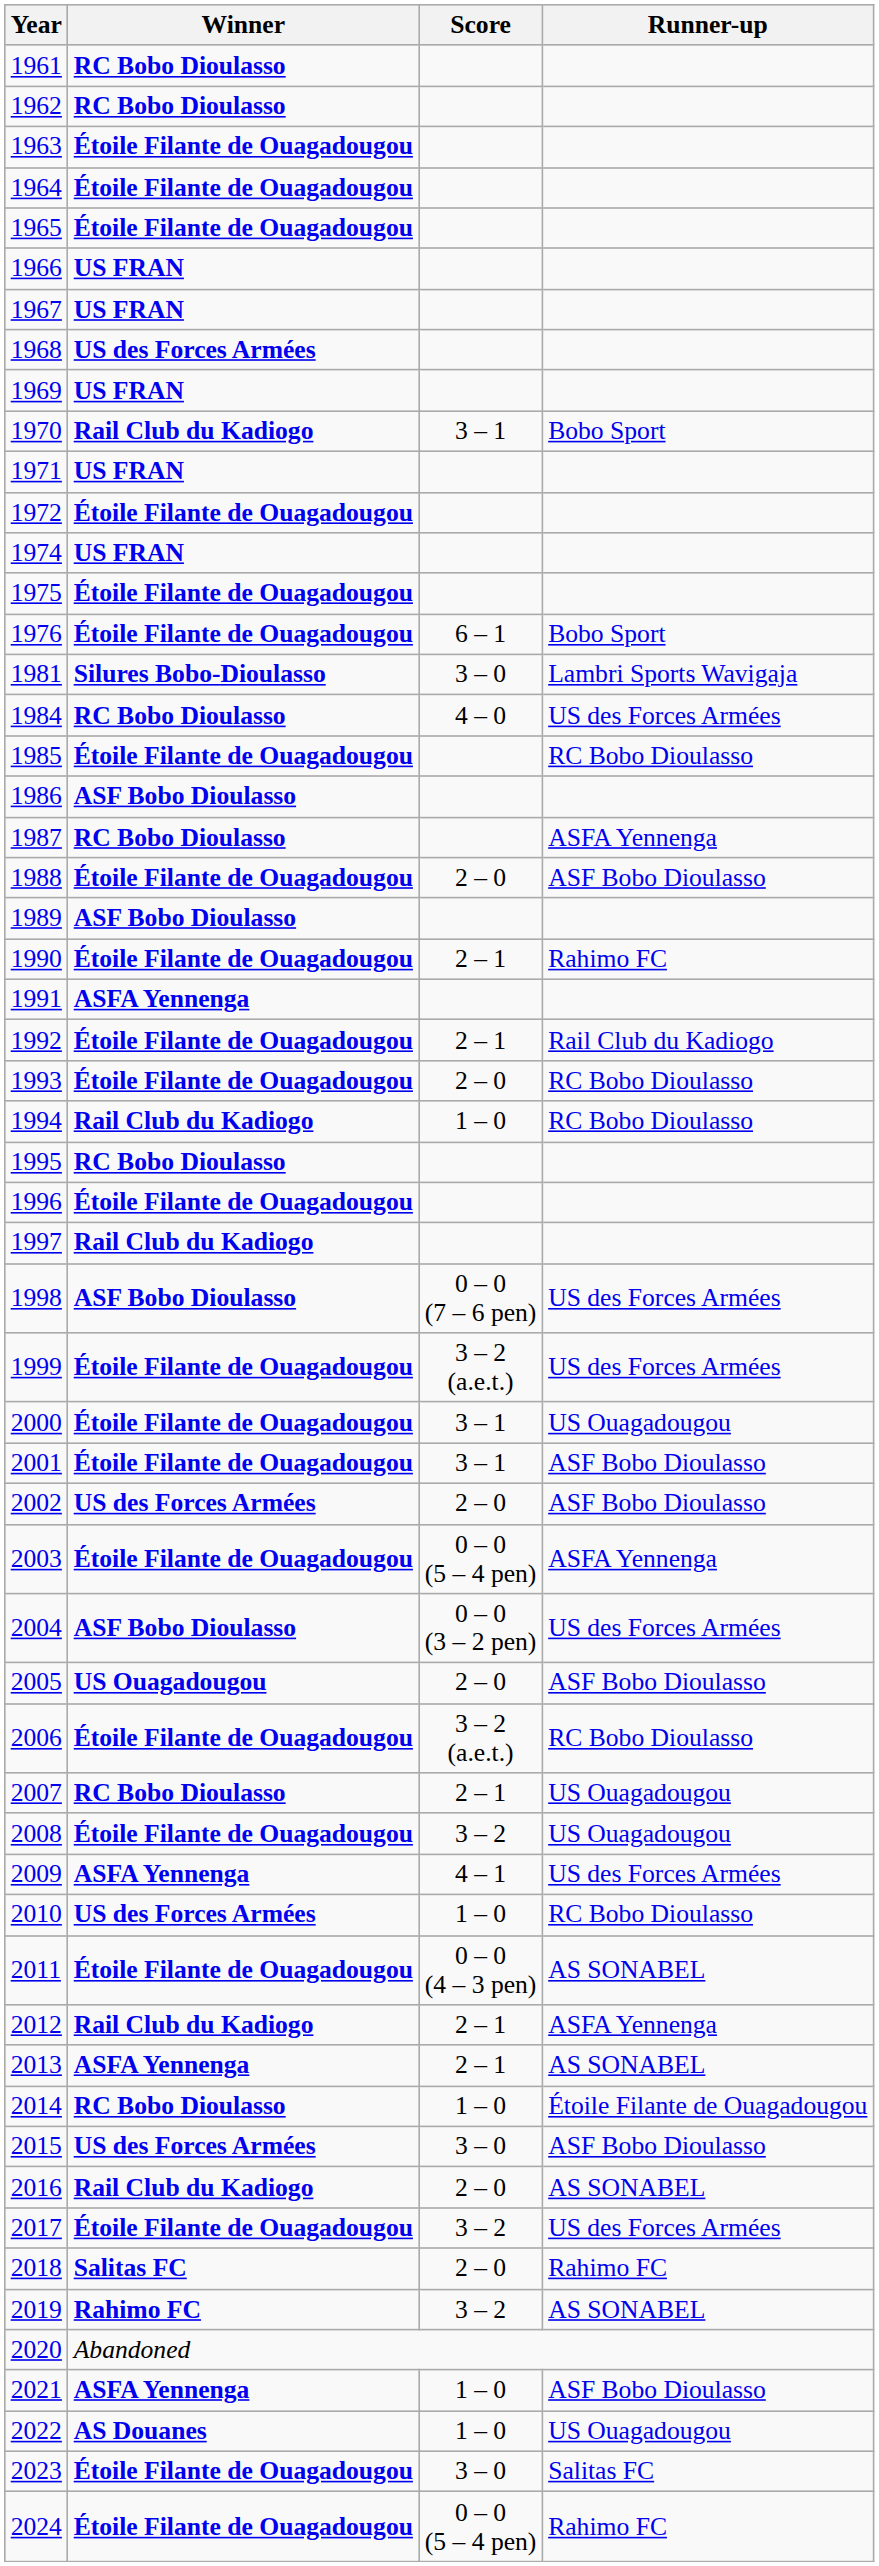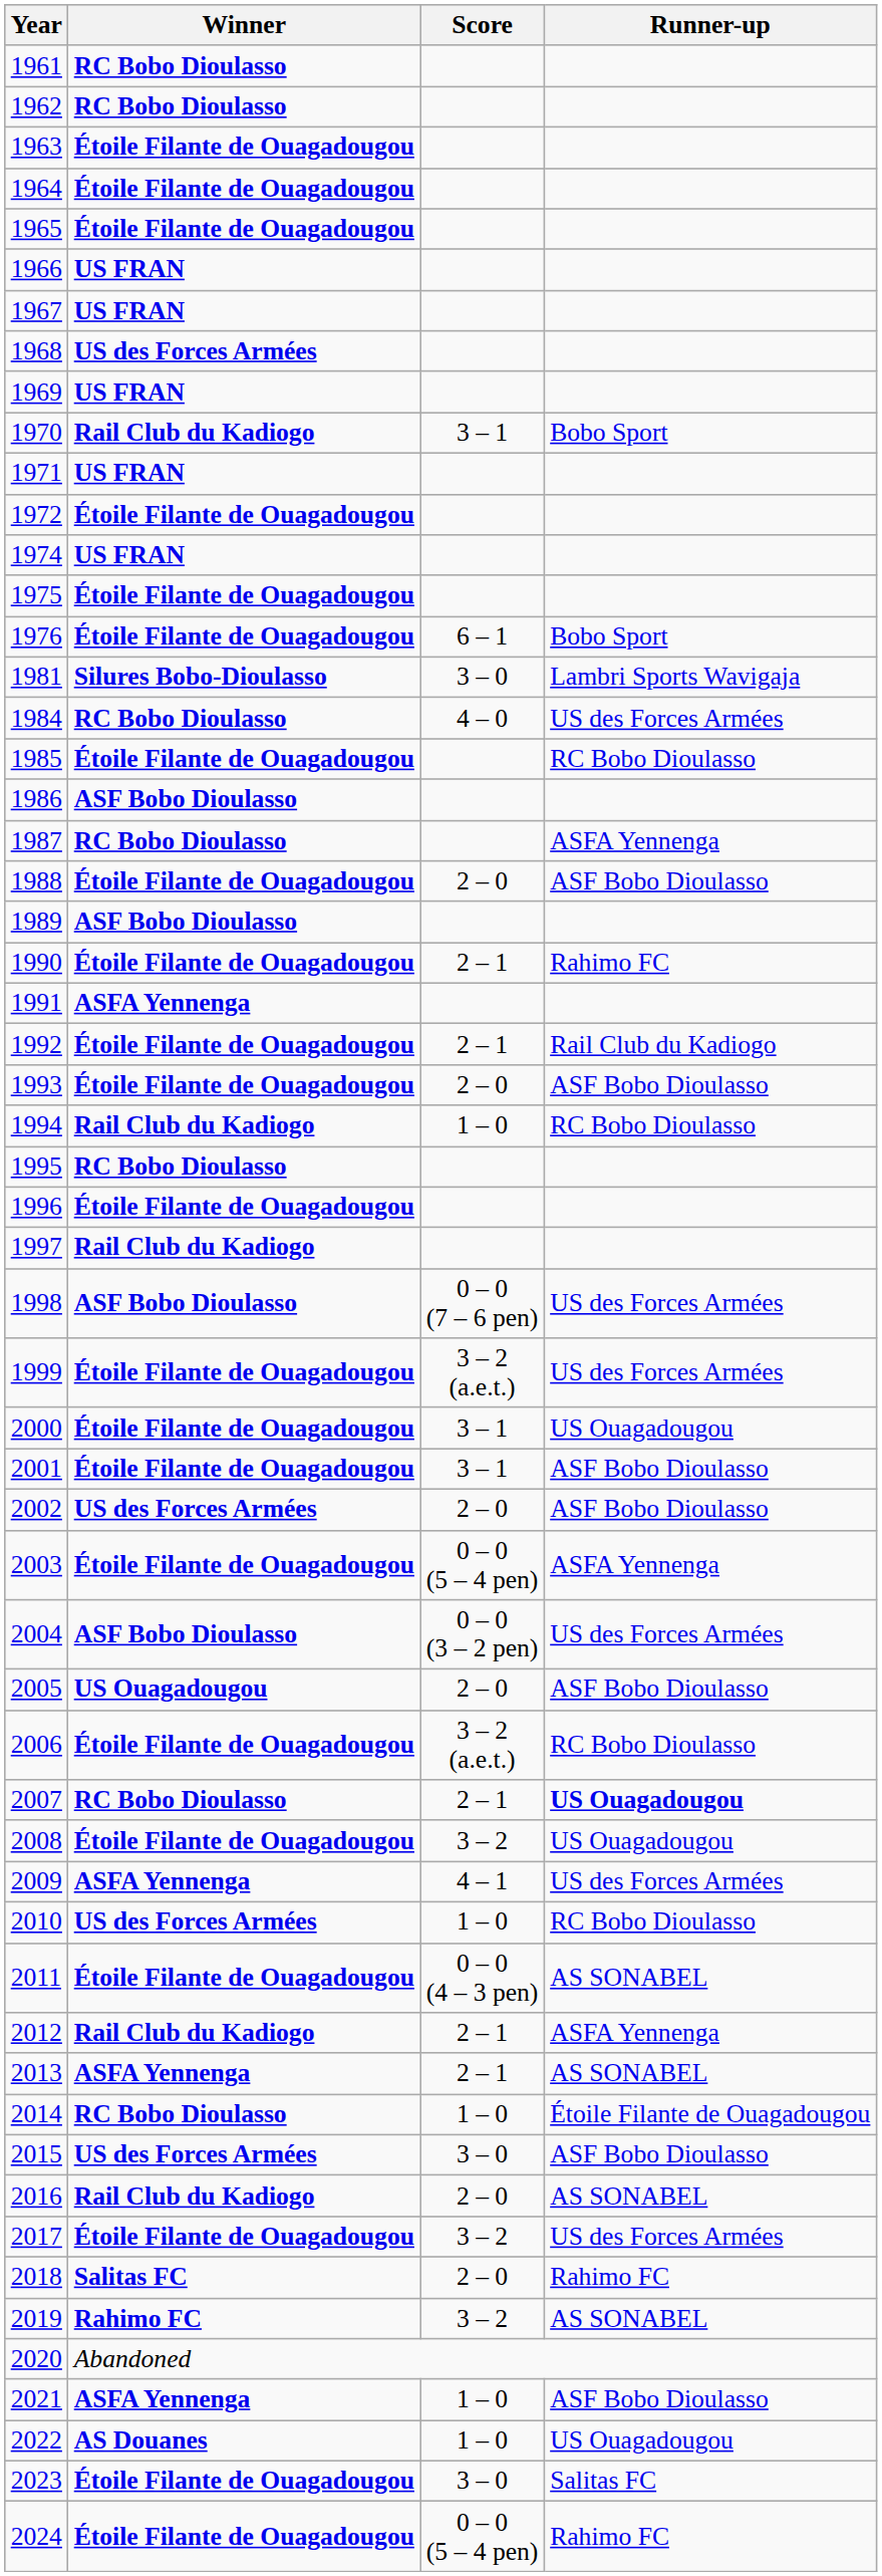 <table class=wikitable>
 <tr>
 <th>Year</th>
 <th>Winner</th>
 <th>Score</th>
 <th>Runner-up</th>
 </tr>
 <tr>
 <td><a href='#'>1961</a></td>
 <td><strong><a href='#'>RC Bobo Dioulasso</a></strong></td>
 <td></td>
 <td></td>
 </tr>
 <tr>
 <td><a href='#'>1962</a></td>
 <td><strong><a href='#'>RC Bobo Dioulasso</a></strong></td>
 <td></td>
 <td></td>
 </tr>
 <tr>
 <td><a href='#'>1963</a></td>
 <td><strong><a href='#'>Étoile Filante de Ouagadougou</a></strong></td>
 <td></td>
 <td></td>
 </tr>
 <tr>
 <td><a href='#'>1964</a></td>
 <td><strong><a href='#'>Étoile Filante de Ouagadougou</a></strong></td>
 <td></td>
 <td></td>
 </tr>
 <tr>
 <td><a href='#'>1965</a></td>
 <td><strong><a href='#'>Étoile Filante de Ouagadougou</a></strong></td>
 <td></td>
 <td></td>
 </tr>
 <tr>
 <td><a href='#'>1966</a></td>
 <td><strong><a href='#'>US FRAN</a></strong></td>
 <td></td>
 <td></td>
 </tr>
 <tr>
 <td><a href='#'>1967</a></td>
 <td><strong><a href='#'>US FRAN</a></strong></td>
 <td></td>
 <td></td>
 </tr>
 <tr>
 <td><a href='#'>1968</a></td>
 <td><strong><a href='#'>US des Forces Armées</a></strong></td>
 <td></td>
 <td></td>
 </tr>
 <tr>
 <td><a href='#'>1969</a></td>
 <td><strong><a href='#'>US FRAN</a></strong></td>
 <td></td>
 <td></td>
 </tr>
 <tr>
 <td><a href='#'>1970</a></td>
 <td><strong><a href='#'>Rail Club du Kadiogo</a></strong></td>
 <td align=center>3 – 1</td>
 <td><a href='#'>Bobo Sport</a></td>
 </tr>
 <tr>
 <td><a href='#'>1971</a></td>
 <td><strong><a href='#'>US FRAN</a></strong></td>
 <td></td>
 <td></td>
 </tr>
 <tr>
 <td><a href='#'>1972</a></td>
 <td><strong><a href='#'>Étoile Filante de Ouagadougou</a></strong></td>
 <td></td>
 <td></td>
 </tr>
 <tr>
 <td><a href='#'>1974</a></td>
 <td><strong><a href='#'>US FRAN</a></strong></td>
 <td></td>
 <td></td>
 </tr>
 <tr>
 <td><a href='#'>1975</a></td>
 <td><strong><a href='#'>Étoile Filante de Ouagadougou</a></strong></td>
 <td></td>
 <td></td>
 </tr>
 <tr>
 <td><a href='#'>1976</a></td>
 <td><strong><a href='#'>Étoile Filante de Ouagadougou</a></strong></td>
 <td align=center>6 – 1</td>
 <td><a href='#'>Bobo Sport</a></td>
 </tr>
 <tr>
 <td><a href='#'>1981</a></td>
 <td><strong><a href='#'>Silures Bobo-Dioulasso</a></strong></td>
 <td align=center>3 – 0</td>
 <td><a href='#'>Lambri Sports Wavigaja</a></td>
 </tr>
 <tr>
 <td><a href='#'>1984</a></td>
 <td><strong><a href='#'>RC Bobo Dioulasso</a></strong></td>
 <td align=center>4 – 0</td>
 <td><a href='#'>US des Forces Armées</a></td>
 </tr>
 <tr>
 <td><a href='#'>1985</a></td>
 <td><strong><a href='#'>Étoile Filante de Ouagadougou</a></strong></td>
 <td></td>
 <td><a href='#'>RC Bobo Dioulasso</a></td>
 </tr>
 <tr>
 <td><a href='#'>1986</a></td>
 <td><strong><a href='#'>ASF Bobo Dioulasso</a></strong></td>
 <td></td>
 <td></td>
 </tr>
 <tr>
 <td><a href='#'>1987</a></td>
 <td><strong><a href='#'>RC Bobo Dioulasso</a></strong></td>
 <td></td>
 <td><a href='#'>ASFA Yennenga</a></td>
 </tr>
 <tr>
 <td><a href='#'>1988</a></td>
 <td><strong><a href='#'>Étoile Filante de Ouagadougou</a></strong></td>
 <td align=center>2 – 0</td>
 <td><a href='#'>ASF Bobo Dioulasso</a></td>
 </tr>
 <tr>
 <td><a href='#'>1989</a></td>
 <td><strong><a href='#'>ASF Bobo Dioulasso</a></strong></td>
 <td></td>
 <td></td>
 </tr>
 <tr>
 <td><a href='#'>1990</a></td>
 <td><strong><a href='#'>Étoile Filante de Ouagadougou</a></strong></td>
 <td align=center>2 – 1</td>
 <td><a href='#'>Rahimo FC</a></td>
 </tr>
 <tr>
 <td><a href='#'>1991</a></td>
 <td><strong><a href='#'>ASFA Yennenga</a></strong></td>
 <td></td>
 <td></td>
 </tr>
 <tr>
 <td><a href='#'>1992</a></td>
 <td><strong><a href='#'>Étoile Filante de Ouagadougou</a></strong></td>
 <td align=center>2 – 1</td>
 <td><a href='#'>Rail Club du Kadiogo</a></td>
 </tr>
 <tr>
 <td><a href='#'>1993</a></td>
 <td><strong><a href='#'>Étoile Filante de Ouagadougou</a></strong></td>
 <td align=center>2 – 0</td>
-<td><a href='#'>RC Bobo Dioulasso</a></td>
+<td><a href='#'>ASF Bobo Dioulasso</a></td>
 </tr>
 <tr>
 <td><a href='#'>1994</a></td>
 <td><strong><a href='#'>Rail Club du Kadiogo</a></strong></td>
 <td align=center>1 – 0</td>
 <td><a href='#'>RC Bobo Dioulasso</a></td>
 </tr>
 <tr>
 <td><a href='#'>1995</a></td>
 <td><strong><a href='#'>RC Bobo Dioulasso</a></strong></td>
 <td></td>
 <td></td>
 </tr>
 <tr>
 <td><a href='#'>1996</a></td>
 <td><strong><a href='#'>Étoile Filante de Ouagadougou</a></strong></td>
 <td></td>
 <td></td>
 </tr>
 <tr>
 <td><a href='#'>1997</a></td>
 <td><strong><a href='#'>Rail Club du Kadiogo</a></strong></td>
 <td></td>
 <td></td>
 </tr>
 <tr>
 <td><a href='#'>1998</a></td>
 <td><strong><a href='#'>ASF Bobo Dioulasso</a></strong></td>
 <td align=center>0 – 0<br>(7 – 6 pen)</td>
 <td><a href='#'>US des Forces Armées</a></td>
 </tr>
 <tr>
 <td><a href='#'>1999</a></td>
 <td><strong><a href='#'>Étoile Filante de Ouagadougou</a></strong></td>
 <td align=center>3 – 2<br>(a.e.t.)</td>
 <td><a href='#'>US des Forces Armées</a></td>
 </tr>
 <tr>
 <td><a href='#'>2000</a></td>
 <td><strong><a href='#'>Étoile Filante de Ouagadougou</a></strong></td>
 <td align=center>3 – 1</td>
 <td><a href='#'>US Ouagadougou</a></td>
 </tr>
 <tr>
 <td><a href='#'>2001</a></td>
 <td><strong><a href='#'>Étoile Filante de Ouagadougou</a></strong></td>
 <td align=center>3 – 1</td>
 <td><a href='#'>ASF Bobo Dioulasso</a></td>
 </tr>
 <tr>
 <td><a href='#'>2002</a></td>
 <td><strong><a href='#'>US des Forces Armées</a></strong></td>
 <td align=center>2 – 0</td>
 <td><a href='#'>ASF Bobo Dioulasso</a></td>
 </tr>
 <tr>
 <td><a href='#'>2003</a></td>
 <td><strong><a href='#'>Étoile Filante de Ouagadougou</a></strong></td>
 <td align=center>0 – 0<br>(5 – 4 pen)</td>
 <td><a href='#'>ASFA Yennenga</a></td>
 </tr>
 <tr>
 <td><a href='#'>2004</a></td>
 <td><strong><a href='#'>ASF Bobo Dioulasso</a></strong></td>
 <td align=center>0 – 0 <br>(3 – 2 pen)</td>
 <td><a href='#'>US des Forces Armées</a></td>
 </tr>
 <tr>
 <td><a href='#'>2005</a></td>
 <td><strong><a href='#'>US Ouagadougou</a></strong></td>
 <td align=center>2 – 0</td>
 <td><a href='#'>ASF Bobo Dioulasso</a></td>
 </tr>
 <tr>
 <td><a href='#'>2006</a></td>
 <td><strong><a href='#'>Étoile Filante de Ouagadougou</a></strong></td>
 <td align=center>3 – 2<br>(a.e.t.)</td>
 <td><a href='#'>RC Bobo Dioulasso</a></td>
 </tr>
 <tr>
 <td><a href='#'>2007</a></td>
 <td><strong><a href='#'>RC Bobo Dioulasso</a></strong></td>
 <td align=center>2 – 1</td>
-<td><a href='#'>US Ouagadougou</a></td>
+<td><strong><a href='#'>US Ouagadougou</a></strong></td>
 </tr>
 <tr>
 <td><a href='#'>2008</a></td>
 <td><strong><a href='#'>Étoile Filante de Ouagadougou</a></strong></td>
 <td align=center>3 – 2</td>
 <td><a href='#'>US Ouagadougou</a></td>
 </tr>
 <tr>
 <td><a href='#'>2009</a></td>
 <td><strong><a href='#'>ASFA Yennenga</a></strong></td>
 <td align=center>4 – 1</td>
 <td><a href='#'>US des Forces Armées</a></td>
 </tr>
 <tr>
 <td><a href='#'>2010</a></td>
 <td><strong><a href='#'>US des Forces Armées</a></strong></td>
 <td align=center>1 – 0</td>
 <td><a href='#'>RC Bobo Dioulasso</a></td>
 </tr>
 <tr>
 <td><a href='#'>2011</a></td>
 <td><strong><a href='#'>Étoile Filante de Ouagadougou</a></strong></td>
 <td align=center>0 – 0<br>(4 – 3 pen)</td>
 <td><a href='#'>AS SONABEL</a></td>
 </tr>
 <tr>
 <td><a href='#'>2012</a></td>
 <td><strong><a href='#'>Rail Club du Kadiogo</a></strong></td>
 <td align=center>2 – 1</td>
 <td><a href='#'>ASFA Yennenga</a></td>
 </tr>
 <tr>
 <td><a href='#'>2013</a></td>
 <td><strong><a href='#'>ASFA Yennenga</a></strong></td>
 <td align=center>2 – 1</td>
 <td><a href='#'>AS SONABEL</a></td>
 </tr>
 <tr>
 <td><a href='#'>2014</a></td>
 <td><strong><a href='#'>RC Bobo Dioulasso</a></strong></td>
 <td align="center">1 – 0</td>
 <td><a href='#'>Étoile Filante de Ouagadougou</a></td>
 </tr>
 <tr>
 <td><a href='#'>2015</a></td>
 <td><strong><a href='#'>US des Forces Armées</a></strong></td>
 <td align=center>3 – 0</td>
 <td><a href='#'>ASF Bobo Dioulasso</a></td>
 </tr>
 <tr>
 <td><a href='#'>2016</a></td>
 <td><strong><a href='#'>Rail Club du Kadiogo</a></strong></td>
 <td align=center>2 – 0</td>
 <td><a href='#'>AS SONABEL</a></td>
 </tr>
 <tr>
 <td><a href='#'>2017</a></td>
 <td><strong><a href='#'>Étoile Filante de Ouagadougou</a></strong></td>
 <td align=center>3 – 2</td>
 <td><a href='#'>US des Forces Armées</a></td>
 </tr>
 <tr>
 <td><a href='#'>2018</a></td>
 <td><strong><a href='#'>Salitas FC</a></strong></td>
 <td align=center>2 – 0</td>
 <td><a href='#'>Rahimo FC</a></td>
 </tr>
 <tr>
 <td><a href='#'>2019</a></td>
 <td><strong><a href='#'>Rahimo FC</a></strong></td>
 <td align="center">3 – 2</td>
 <td><a href='#'>AS SONABEL</a></td>
 </tr>
 <tr>
 <td><a href='#'>2020</a></td>
 <td colspan="3"><em>Abandoned</em></td>
 </tr>
 <tr>
 <td><a href='#'>2021</a></td>
 <td><strong><a href='#'>ASFA Yennenga</a></strong></td>
 <td align=center>1 – 0</td>
 <td><a href='#'>ASF Bobo Dioulasso</a></td>
 </tr>
 <tr>
 <td><a href='#'>2022</a></td>
 <td><strong><a href='#'>AS Douanes</a></strong></td>
 <td align=center>1 – 0</td>
 <td><a href='#'>US Ouagadougou</a></td>
 </tr>
 <tr>
 <td><a href='#'>2023</a></td>
 <td><strong><a href='#'>Étoile Filante de Ouagadougou</a></strong></td>
 <td align=center>3 – 0</td>
 <td><a href='#'>Salitas FC</a></td>
 </tr>
 <tr>
 <td><a href='#'>2024</a></td>
 <td><strong><a href='#'>Étoile Filante de Ouagadougou</a></strong></td>
 <td align=center>0 – 0<br>(5 – 4 pen)</td>
 <td><a href='#'>Rahimo FC</a></td>
 </tr>
 </table>
